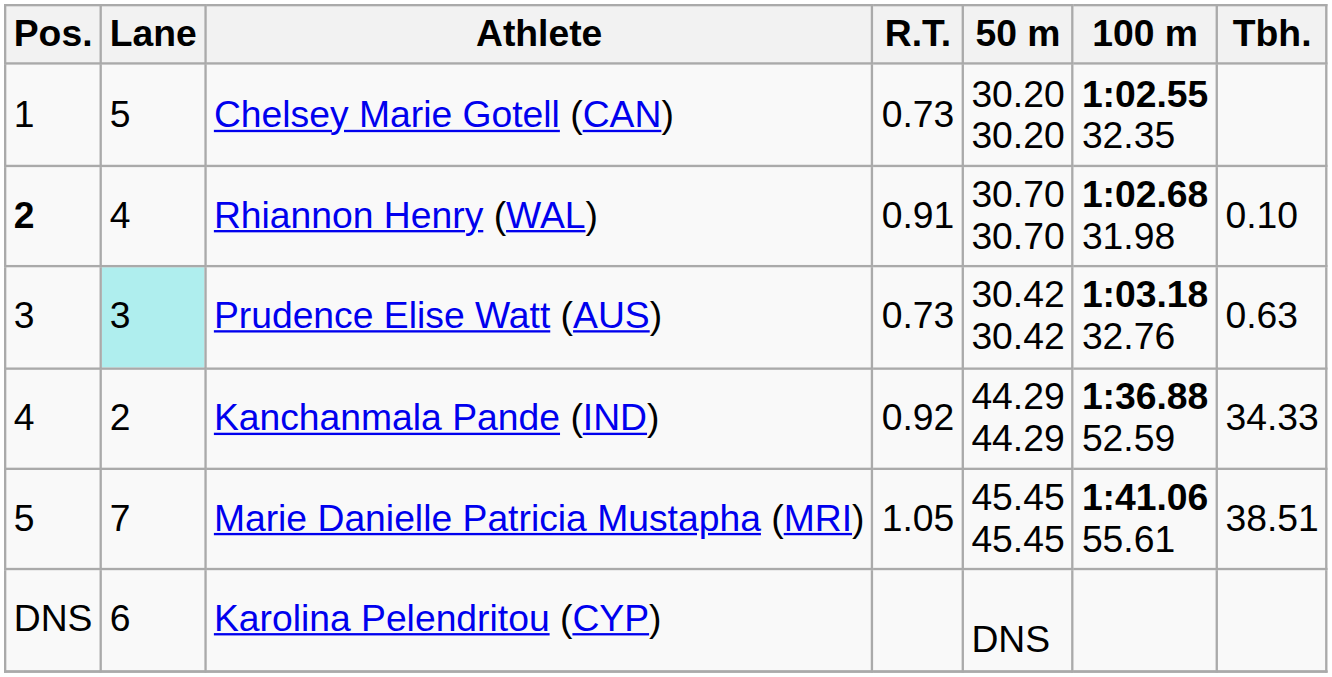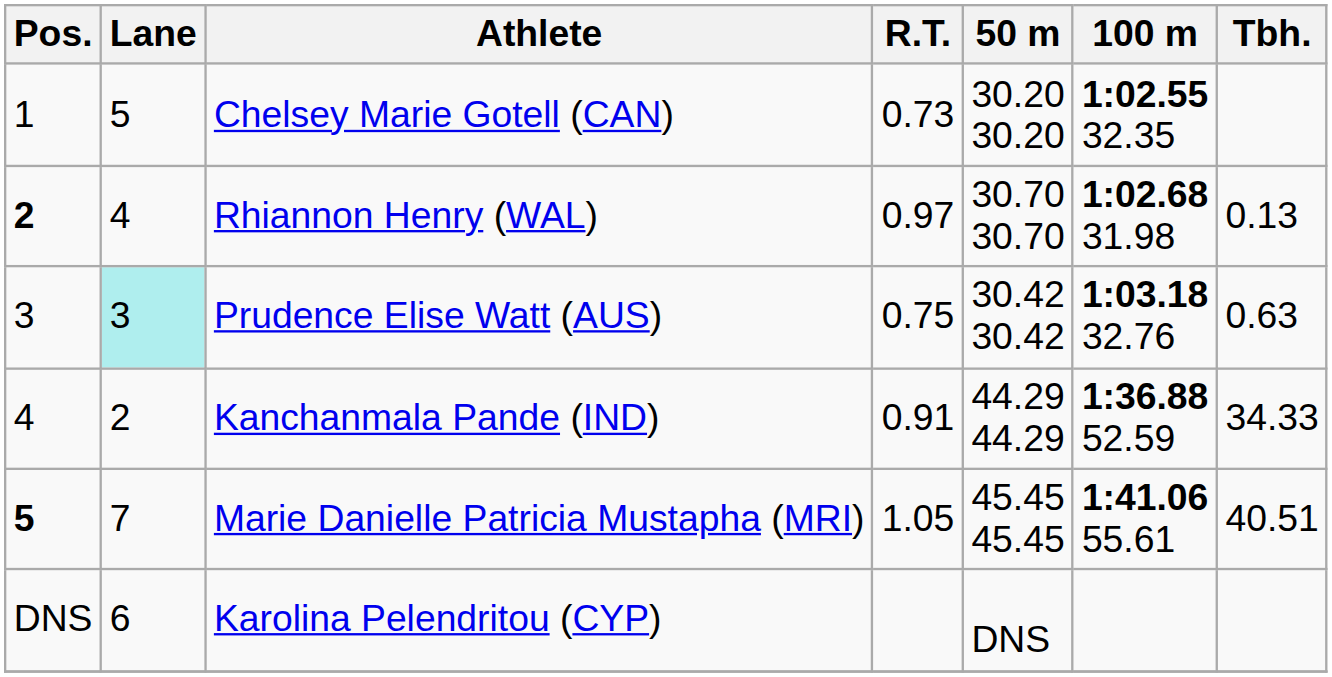 <table class="wikitable">
 <tr>
 <th>Pos.</th>
 <th>Lane</th>
 <th>Athlete</th>
 <th>R.T.</th>
 <th>50 m</th>
 <th>100 m</th>
 <th>Tbh.</th>
 </tr>
 <tr>
 <td>1</td>
 <td>5</td>
 <td> <a href='#'>Chelsey Marie Gotell</a> (<a href='#'>CAN</a>)</td>
 <td>0.73</td>
 <td>30.20<br>30.20</td>
 <td><strong>1:02.55</strong><br>32.35</td>
 <td> </td>
 </tr>
 <tr>
 <td><strong>2</strong></td>
 <td>4</td>
 <td> <a href='#'>Rhiannon Henry</a> (<a href='#'>WAL</a>)</td>
-<td>0.91</td>
+<td>0.97</td>
 <td>30.70<br>30.70</td>
 <td><strong>1:02.68</strong><br>31.98</td>
-<td>0.10</td>
+<td>0.13</td>
 </tr>
 <tr>
 <td>3</td>
 <td style="background: paleturquoise;">3</td>
 <td> <a href='#'>Prudence Elise Watt</a> (<a href='#'>AUS</a>)</td>
-<td>0.73</td>
+<td>0.75</td>
 <td>30.42<br>30.42</td>
 <td><strong>1:03.18</strong><br>32.76</td>
 <td>0.63</td>
 </tr>
 <tr>
 <td>4</td>
 <td>2</td>
 <td> <a href='#'>Kanchanmala Pande</a> (<a href='#'>IND</a>)</td>
-<td>0.92</td>
+<td>0.91</td>
 <td>44.29<br>44.29</td>
 <td><strong>1:36.88</strong><br>52.59</td>
 <td>34.33</td>
 </tr>
 <tr>
-<td>5</td>
+<td><strong>5</strong></td>
 <td>7</td>
 <td> <a href='#'>Marie Danielle Patricia Mustapha</a> (<a href='#'>MRI</a>)</td>
 <td>1.05</td>
 <td>45.45<br>45.45</td>
 <td><strong>1:41.06</strong><br>55.61</td>
-<td>38.51</td>
+<td>40.51</td>
 </tr>
 <tr>
 <td>DNS</td>
 <td>6</td>
 <td> <a href='#'>Karolina Pelendritou</a> (<a href='#'>CYP</a>)</td>
 <td> </td>
 <td><br>DNS</td>
 <td><br> </td>
 <td> </td>
 </tr>
 <tr>
 </tr>
 </table>
